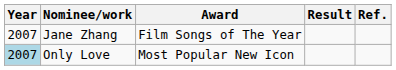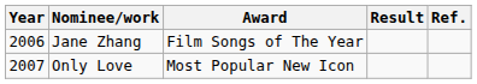 <table class="wikitable">
 <tr>
 <th>Year</th>
 <th>Nominee/work</th>
 <th>Award</th>
 <th><strong>Result</strong></th>
 <th>Ref.</th>
 </tr>
 <tr>
-<td>2007</td>
+<td>2006</td>
 <td>Jane Zhang</td>
 <td>Film Songs of The Year</td>
 <td></td>
 <td></td>
 </tr>
 <tr>
-<td style="background: lightblue;">2007</td>
+<td>2007</td>
 <td>Only Love</td>
 <td>Most Popular New Icon</td>
 <td></td>
 <td></td>
 </tr>
 </table>
